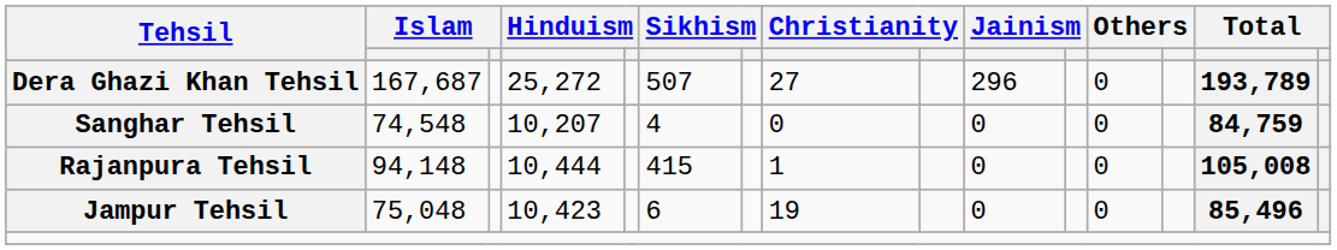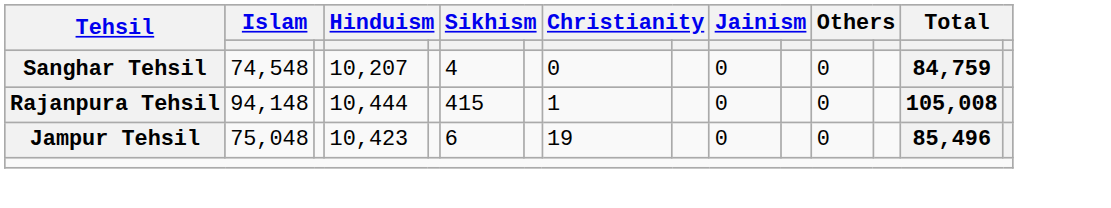 <table class="wikitable sortable">
 <tr>
 <th rowspan="2"><a href='#'>Tehsil</a></th>
 <th colspan="2"><a href='#'>Islam</a> </th>
 <th colspan="2"><a href='#'>Hinduism</a> </th>
 <th colspan="2"><a href='#'>Sikhism</a> </th>
 <th colspan="2"><a href='#'>Christianity</a> </th>
 <th colspan="2"><a href='#'>Jainism</a> </th>
 <th colspan="2">Others</th>
 <th colspan="2">Total</th>
 </tr>
 <tr>
 <th><a href='#'></a></th>
 <th></th>
 <th></th>
 <th></th>
 <th></th>
 <th></th>
 <th></th>
 <th></th>
 <th></th>
 <th></th>
 <th></th>
 <th></th>
 <th></th>
-<th></th>
-</tr>
-<tr>
-<th>Dera Ghazi Khan Tehsil</th>
-<td>167,687</td>
-<td></td>
-<td>25,272</td>
-<td></td>
-<td>507</td>
-<td></td>
-<td>27</td>
-<td></td>
-<td>296</td>
-<td></td>
-<td>0</td>
-<td></td>
-<th>193,789</th>
 <th></th>
 </tr>
 <tr>
 <th>Sanghar Tehsil</th>
 <td>74,548</td>
 <td></td>
 <td>10,207</td>
 <td></td>
 <td>4</td>
 <td></td>
 <td>0</td>
 <td></td>
 <td>0</td>
 <td></td>
 <td>0</td>
 <td></td>
 <th>84,759</th>
 <th></th>
 </tr>
 <tr>
 <th>Rajanpura Tehsil</th>
 <td>94,148</td>
 <td></td>
 <td>10,444</td>
 <td></td>
 <td>415</td>
 <td></td>
 <td>1</td>
 <td></td>
 <td>0</td>
 <td></td>
 <td>0</td>
 <td></td>
 <th>105,008</th>
 <th></th>
 </tr>
 <tr>
 <th>Jampur Tehsil</th>
 <td>75,048</td>
 <td></td>
 <td>10,423</td>
 <td></td>
 <td>6</td>
 <td></td>
 <td>19</td>
 <td></td>
 <td>0</td>
 <td></td>
 <td>0</td>
 <td></td>
 <th>85,496</th>
 <th></th>
 </tr>
 <tr class="sortbottom">
 <td colspan="15"></td>
 </tr>
 </table>
